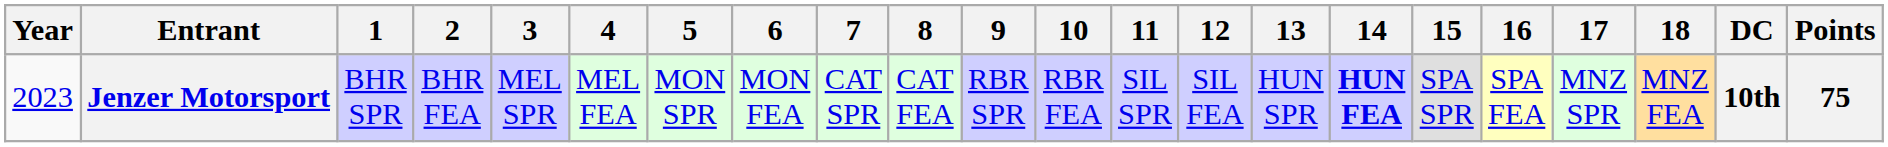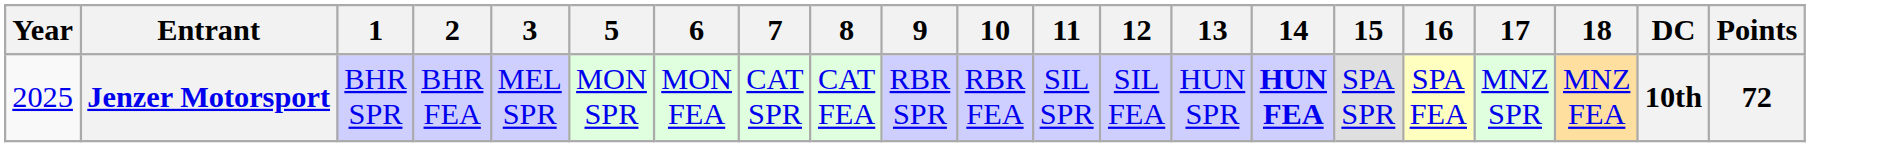 <table class="wikitable" style="text-align:center; font-size:85%">
 <tr>
 <th>Year</th>
 <th>Entrant</th>
 <th>1</th>
 <th>2</th>
 <th>3</th>
-<th>4</th>
 <th>5</th>
 <th>6</th>
 <th>7</th>
 <th>8</th>
 <th>9</th>
 <th>10</th>
 <th>11</th>
 <th>12</th>
 <th>13</th>
 <th>14</th>
 <th>15</th>
 <th>16</th>
 <th>17</th>
 <th>18</th>
 <th>DC</th>
 <th>Points</th>
 </tr>
 <tr>
-<td><a href='#'>2023</a></td>
+<td><a href='#'>2025</a></td>
 <th nowrap><a href='#'>Jenzer Motorsport</a></th>
 <td style="background:#CFCFFF;"><a href='#'>BHR<br>SPR</a><br></td>
 <td style="background:#CFCFFF;"><a href='#'>BHR<br>FEA</a><br></td>
 <td style="background:#CFCFFF;"><a href='#'>MEL<br>SPR</a><br></td>
-<td style="background:#DFFFDF;"><a href='#'>MEL<br>FEA</a><br></td>
 <td style="background:#DFFFDF;"><a href='#'>MON<br>SPR</a><br></td>
 <td style="background:#DFFFDF;"><a href='#'>MON<br>FEA</a><br></td>
 <td style="background:#DFFFDF;"><a href='#'>CAT<br>SPR</a><br></td>
 <td style="background:#DFFFDF;"><a href='#'>CAT<br>FEA</a><br></td>
 <td style="background:#CFCFFF;"><a href='#'>RBR<br>SPR</a><br></td>
 <td style="background:#CFCFFF;"><a href='#'>RBR<br>FEA</a><br></td>
 <td style="background:#CFCFFF;"><a href='#'>SIL<br>SPR</a><br></td>
 <td style="background:#CFCFFF;"><a href='#'>SIL<br>FEA</a><br></td>
 <td style="background:#CFCFFF;"><a href='#'>HUN<br>SPR</a><br></td>
 <td style="background:#CFCFFF;"><strong><a href='#'>HUN<br>FEA</a><br></strong></td>
 <td style="background:#DFDFDF;"><a href='#'>SPA<br>SPR</a><br></td>
 <td style="background:#FFFFBF;"><a href='#'>SPA<br>FEA</a><br></td>
 <td style="background:#DFFFDF;"><a href='#'>MNZ<br>SPR</a><br></td>
 <td style="background:#FFDF9F;"><a href='#'>MNZ<br>FEA</a><br></td>
 <th>10th</th>
-<th>75</th>
+<th>72</th>
 </tr>
 </table>
